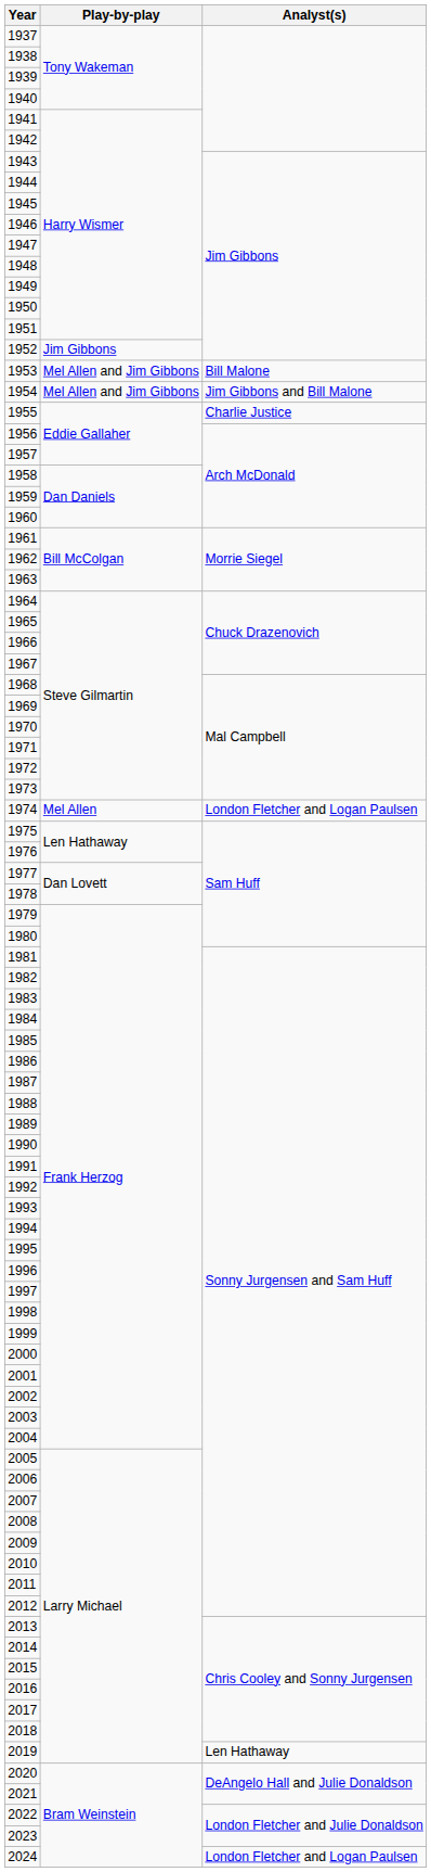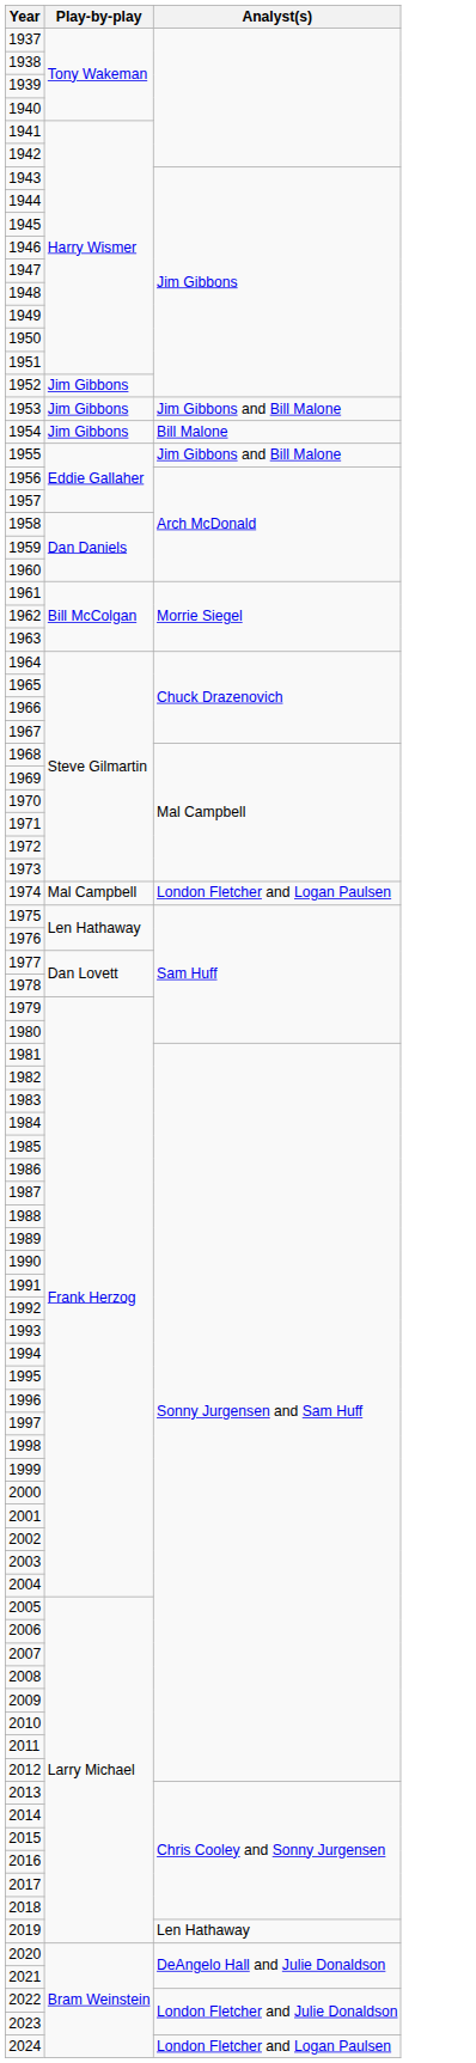 <table class="wikitable"  width="auto">
 <tr>
 <th>Year</th>
 <th>Play-by-play</th>
 <th>Analyst(s)</th>
 </tr>
 <tr>
 <td>1937</td>
 <td rowspan=4><a href='#'>Tony Wakeman</a></td>
 </tr>
 <tr>
 <td>1938</td>
 </tr>
 <tr>
 <td>1939</td>
 </tr>
 <tr>
 <td>1940</td>
 </tr>
 <tr>
 <td>1941</td>
 <td rowspan=11><a href='#'>Harry Wismer</a></td>
 </tr>
 <tr>
 <td>1942</td>
 </tr>
 <tr>
 <td>1943</td>
 <td rowspan=10><a href='#'>Jim Gibbons</a></td>
 </tr>
 <tr>
 <td>1944</td>
 </tr>
 <tr>
 <td>1945</td>
 </tr>
 <tr>
 <td>1946</td>
 </tr>
 <tr>
 <td>1947</td>
 </tr>
 <tr>
 <td>1948</td>
 </tr>
 <tr>
 <td>1949</td>
 </tr>
 <tr>
 <td>1950</td>
 </tr>
 <tr>
 <td>1951</td>
 </tr>
 <tr>
 <td>1952</td>
 <td rowspan=1><a href='#'>Jim Gibbons</a></td>
 </tr>
 <tr>
 <td>1953</td>
-<td rowspan=1><a href='#'>Mel Allen</a> and <a href='#'>Jim Gibbons</a></td>
-<td rowspan=1><a href='#'>Bill Malone</a></td>
+<td rowspan=1><a href='#'>Jim Gibbons</a></td>
+<td rowspan=1><a href='#'>Jim Gibbons</a> and <a href='#'>Bill Malone</a></td>
 </tr>
 <tr>
 <td>1954</td>
-<td rowspan=1><a href='#'>Mel Allen</a> and <a href='#'>Jim Gibbons</a></td>
-<td rowspan=1><a href='#'>Jim Gibbons</a> and <a href='#'>Bill Malone</a></td>
+<td rowspan=1><a href='#'>Jim Gibbons</a></td>
+<td rowspan=1><a href='#'>Bill Malone</a></td>
 </tr>
 <tr>
 <td>1955</td>
 <td rowspan=3><a href='#'>Eddie Gallaher</a></td>
-<td rowspan=1><a href='#'>Charlie Justice</a></td>
+<td rowspan=1><a href='#'>Jim Gibbons</a> and <a href='#'>Bill Malone</a></td>
 </tr>
 <tr>
 <td>1956</td>
 <td rowspan=5><a href='#'>Arch McDonald</a></td>
 </tr>
 <tr>
 <td>1957</td>
 </tr>
 <tr>
 <td>1958</td>
 <td rowspan=3><a href='#'>Dan Daniels</a></td>
 </tr>
 <tr>
 <td>1959</td>
 </tr>
 <tr>
 <td>1960</td>
 </tr>
 <tr>
 <td>1961</td>
 <td rowspan=3><a href='#'>Bill McColgan</a></td>
 <td rowspan=3><a href='#'>Morrie Siegel</a></td>
 </tr>
 <tr>
 <td>1962</td>
 </tr>
 <tr>
 <td>1963</td>
 </tr>
 <tr>
 <td>1964</td>
 <td rowspan=10>Steve Gilmartin</td>
 <td rowspan=4><a href='#'>Chuck Drazenovich</a></td>
 </tr>
 <tr>
 <td>1965</td>
 </tr>
 <tr>
 <td>1966</td>
 </tr>
 <tr>
 <td>1967</td>
 </tr>
 <tr>
 <td>1968</td>
 <td rowspan=6>Mal Campbell</td>
 </tr>
 <tr>
 <td>1969</td>
 </tr>
 <tr>
 <td>1970</td>
 </tr>
 <tr>
 <td>1971</td>
 </tr>
 <tr>
 <td>1972</td>
 </tr>
 <tr>
 <td>1973</td>
 </tr>
 <tr>
 <td>1974</td>
-<td rowspan=1><a href='#'>Mel Allen</a></td>
+<td rowspan=1>Mal Campbell</td>
 <td rowspan="1"><a href='#'>London Fletcher</a> and <a href='#'>Logan Paulsen</a></td>
 </tr>
 <tr>
 <td>1975</td>
 <td rowspan=2>Len Hathaway</td>
 <td rowspan=6><a href='#'>Sam Huff</a></td>
 </tr>
 <tr>
 <td>1976</td>
 </tr>
 <tr>
 <td>1977</td>
 <td rowspan=2>Dan Lovett</td>
 </tr>
 <tr>
 <td>1978</td>
 </tr>
 <tr>
 <td>1979</td>
 <td rowspan=26><a href='#'>Frank Herzog</a></td>
 </tr>
 <tr>
 <td>1980</td>
 </tr>
 <tr>
 <td>1981</td>
 <td rowspan=32><a href='#'>Sonny Jurgensen</a> and <a href='#'>Sam Huff</a></td>
 </tr>
 <tr>
 <td>1982</td>
 </tr>
 <tr>
 <td>1983</td>
 </tr>
 <tr>
 <td>1984</td>
 </tr>
 <tr>
 <td>1985</td>
 </tr>
 <tr>
 <td>1986</td>
 </tr>
 <tr>
 <td>1987</td>
 </tr>
 <tr>
 <td>1988</td>
 </tr>
 <tr>
 <td>1989</td>
 </tr>
 <tr>
 <td>1990</td>
 </tr>
 <tr>
 <td>1991</td>
 </tr>
 <tr>
 <td>1992</td>
 </tr>
 <tr>
 <td>1993</td>
 </tr>
 <tr>
 <td>1994</td>
 </tr>
 <tr>
 <td>1995</td>
 </tr>
 <tr>
 <td>1996</td>
 </tr>
 <tr>
 <td>1997</td>
 </tr>
 <tr>
 <td>1998</td>
 </tr>
 <tr>
 <td>1999</td>
 </tr>
 <tr>
 <td>2000</td>
 </tr>
 <tr>
 <td>2001</td>
 </tr>
 <tr>
 <td>2002</td>
 </tr>
 <tr>
 <td>2003</td>
 </tr>
 <tr>
 <td>2004</td>
 </tr>
 <tr>
 <td>2005</td>
 <td rowspan=15>Larry Michael</td>
 </tr>
 <tr>
 <td>2006</td>
 </tr>
 <tr>
 <td>2007</td>
 </tr>
 <tr>
 <td>2008</td>
 </tr>
 <tr>
 <td>2009</td>
 </tr>
 <tr>
 <td>2010</td>
 </tr>
 <tr>
 <td>2011</td>
 </tr>
 <tr>
 <td>2012</td>
 </tr>
 <tr>
 <td>2013</td>
 <td rowspan=6><a href='#'>Chris Cooley</a> and <a href='#'>Sonny Jurgensen</a></td>
 </tr>
 <tr>
 <td>2014</td>
 </tr>
 <tr>
 <td>2015</td>
 </tr>
 <tr>
 <td>2016</td>
 </tr>
 <tr>
 <td>2017</td>
 </tr>
 <tr>
 <td>2018</td>
 </tr>
 <tr>
 <td>2019</td>
 <td rowspan=1>Len Hathaway</td>
 </tr>
 <tr>
 <td>2020</td>
 <td rowspan="5"><a href='#'>Bram Weinstein</a></td>
 <td rowspan="2"><a href='#'>DeAngelo Hall</a> and <a href='#'>Julie Donaldson</a></td>
 </tr>
 <tr>
 <td>2021</td>
 </tr>
 <tr>
 <td>2022</td>
 <td rowspan="2"><a href='#'>London Fletcher</a> and <a href='#'>Julie Donaldson</a></td>
 </tr>
 <tr>
 <td>2023</td>
 </tr>
 <tr>
 <td>2024</td>
 <td rowspan="1"><a href='#'>London Fletcher</a> and <a href='#'>Logan Paulsen</a></td>
 </tr>
 </table>
